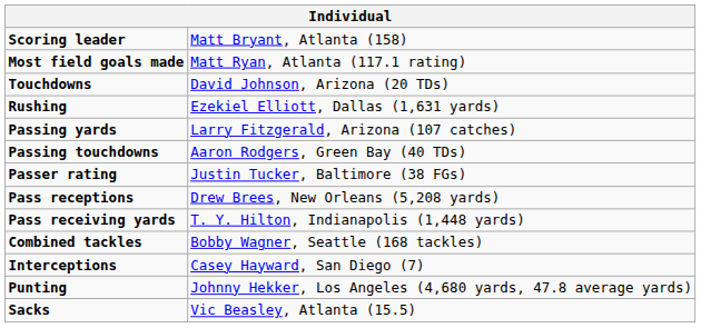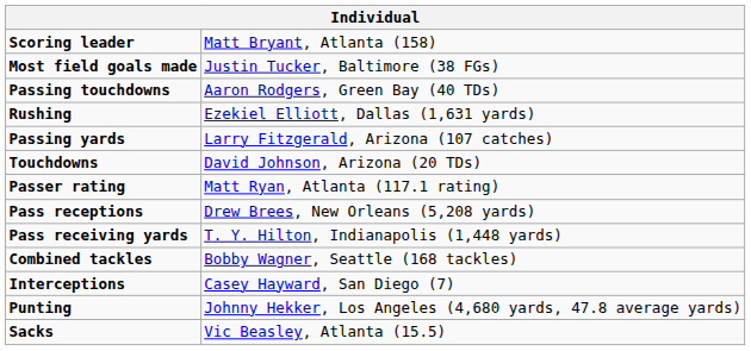 <table class="wikitable">
 <tr>
 <th colspan=2>Individual</th>
 </tr>
 <tr>
 <td><strong>Scoring leader</strong></td>
 <td><a href='#'>Matt Bryant</a>, Atlanta (158)</td>
 </tr>
 <tr>
 <td><strong>Most field goals made</strong></td>
-<td><a href='#'>Matt Ryan</a>, Atlanta (117.1 rating)</td>
+<td><a href='#'>Justin Tucker</a>, Baltimore (38 FGs)</td>
 </tr>
 <tr>
-<td><strong>Touchdowns</strong></td>
-<td><a href='#'>David Johnson</a>, Arizona (20 TDs)</td>
+<td><strong>Passing touchdowns</strong></td>
+<td><a href='#'>Aaron Rodgers</a>, Green Bay (40 TDs)</td>
 </tr>
 <tr>
 <td><strong>Rushing</strong></td>
 <td><a href='#'>Ezekiel Elliott</a>, Dallas (1,631 yards)</td>
 </tr>
 <tr>
 <td><strong>Passing yards</strong></td>
 <td><a href='#'>Larry Fitzgerald</a>, Arizona (107 catches)</td>
 </tr>
 <tr>
-<td><strong>Passing touchdowns</strong></td>
-<td><a href='#'>Aaron Rodgers</a>, Green Bay (40 TDs)</td>
+<td><strong>Touchdowns</strong></td>
+<td><a href='#'>David Johnson</a>, Arizona (20 TDs)</td>
 </tr>
 <tr>
 <td><strong>Passer rating</strong></td>
-<td><a href='#'>Justin Tucker</a>, Baltimore (38 FGs)</td>
+<td><a href='#'>Matt Ryan</a>, Atlanta (117.1 rating)</td>
 </tr>
 <tr>
 <td><strong>Pass receptions</strong></td>
 <td><a href='#'>Drew Brees</a>, New Orleans (5,208 yards)</td>
 </tr>
 <tr>
 <td><strong>Pass receiving yards</strong></td>
 <td><a href='#'>T. Y. Hilton</a>, Indianapolis (1,448 yards)</td>
 </tr>
 <tr>
 <td><strong>Combined tackles</strong></td>
 <td><a href='#'>Bobby Wagner</a>, Seattle (168 tackles)</td>
 </tr>
 <tr>
 <td><strong>Interceptions</strong></td>
 <td><a href='#'>Casey Hayward</a>, San Diego (7)</td>
 </tr>
 <tr>
 <td><strong>Punting</strong></td>
 <td><a href='#'>Johnny Hekker</a>, Los Angeles (4,680 yards, 47.8 average yards)</td>
 </tr>
 <tr>
 </tr>
 <tr>
 </tr>
 <tr>
 <td><strong>Sacks</strong></td>
 <td><a href='#'>Vic Beasley</a>, Atlanta (15.5)</td>
 </tr>
 </table>
